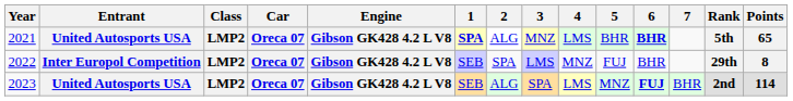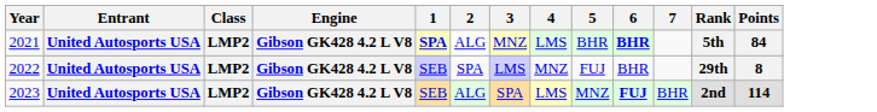 <table class="wikitable" style="text-align:center; font-size:85%">
 <tr>
 <th>Year</th>
 <th>Entrant</th>
 <th>Class</th>
-<th>Car</th>
 <th>Engine</th>
 <th>1</th>
 <th>2</th>
 <th>3</th>
 <th>4</th>
 <th>5</th>
 <th>6</th>
 <th>7</th>
 <th>Rank</th>
 <th>Points</th>
 </tr>
 <tr>
 <td><a href='#'>2021</a></td>
 <th nowrap><a href='#'>United Autosports USA</a></th>
 <th>LMP2</th>
-<th nowrap><a href='#'>Oreca 07</a></th>
 <th nowrap><a href='#'>Gibson</a> GK428 4.2 L V8</th>
 <td style="background:#FFFFBF;"><strong><a href='#'>SPA</a></strong><br></td>
 <td style="background:#FFFFFF;"><a href='#'>ALG</a><br></td>
 <td style="background:#FFFFBF;"><a href='#'>MNZ</a><br></td>
 <td style="background:#DFFFDF;"><a href='#'>LMS</a><br></td>
 <td style="background:#DFFFDF;"><a href='#'>BHR</a><br></td>
 <td style="background:#DFFFDF;"><strong><a href='#'>BHR</a></strong><br></td>
 <td></td>
 <th>5th</th>
-<th>65</th>
+<th>84</th>
 </tr>
 <tr>
 <td><a href='#'>2022</a></td>
-<th nowrap><a href='#'>Inter Europol Competition</a></th>
+<th nowrap><a href='#'>United Autosports USA</a></th>
 <th>LMP2</th>
-<th nowrap><a href='#'>Oreca 07</a></th>
 <th nowrap><a href='#'>Gibson</a> GK428 4.2 L V8</th>
 <td style="background:#CFCFFF;"><a href='#'>SEB</a><br></td>
 <td><a href='#'>SPA</a></td>
 <td style="background:#CFCFFF;"><a href='#'>LMS</a><br></td>
 <td><a href='#'>MNZ</a></td>
 <td><a href='#'>FUJ</a></td>
 <td><a href='#'>BHR</a></td>
 <td></td>
 <th>29th</th>
 <th>8</th>
 </tr>
 <tr>
 <td><a href='#'>2023</a></td>
 <th nowrap><a href='#'>United Autosports USA</a></th>
 <th>LMP2</th>
-<th nowrap><a href='#'>Oreca 07</a></th>
 <th nowrap><a href='#'>Gibson</a> GK428 4.2 L V8</th>
 <td style="background:#FFDF9F;"><a href='#'>SEB</a><br></td>
 <td style="background:#DFFFDF;"><a href='#'>ALG</a><br></td>
 <td style="background:#FFDF9F;"><a href='#'>SPA</a><br></td>
 <td style="background:#FFFFBF;"><a href='#'>LMS</a><br></td>
 <td style="background:#DFFFDF;"><a href='#'>MNZ</a><br></td>
 <td style="background:#DFFFDF;"><strong><a href='#'>FUJ</a><br></strong></td>
 <td style="background:#DFFFDF;"><a href='#'>BHR</a><br></td>
 <th style="background:#DFDFDF;">2nd</th>
 <th style="background:#DFDFDF;">114</th>
 </tr>
 </table>
